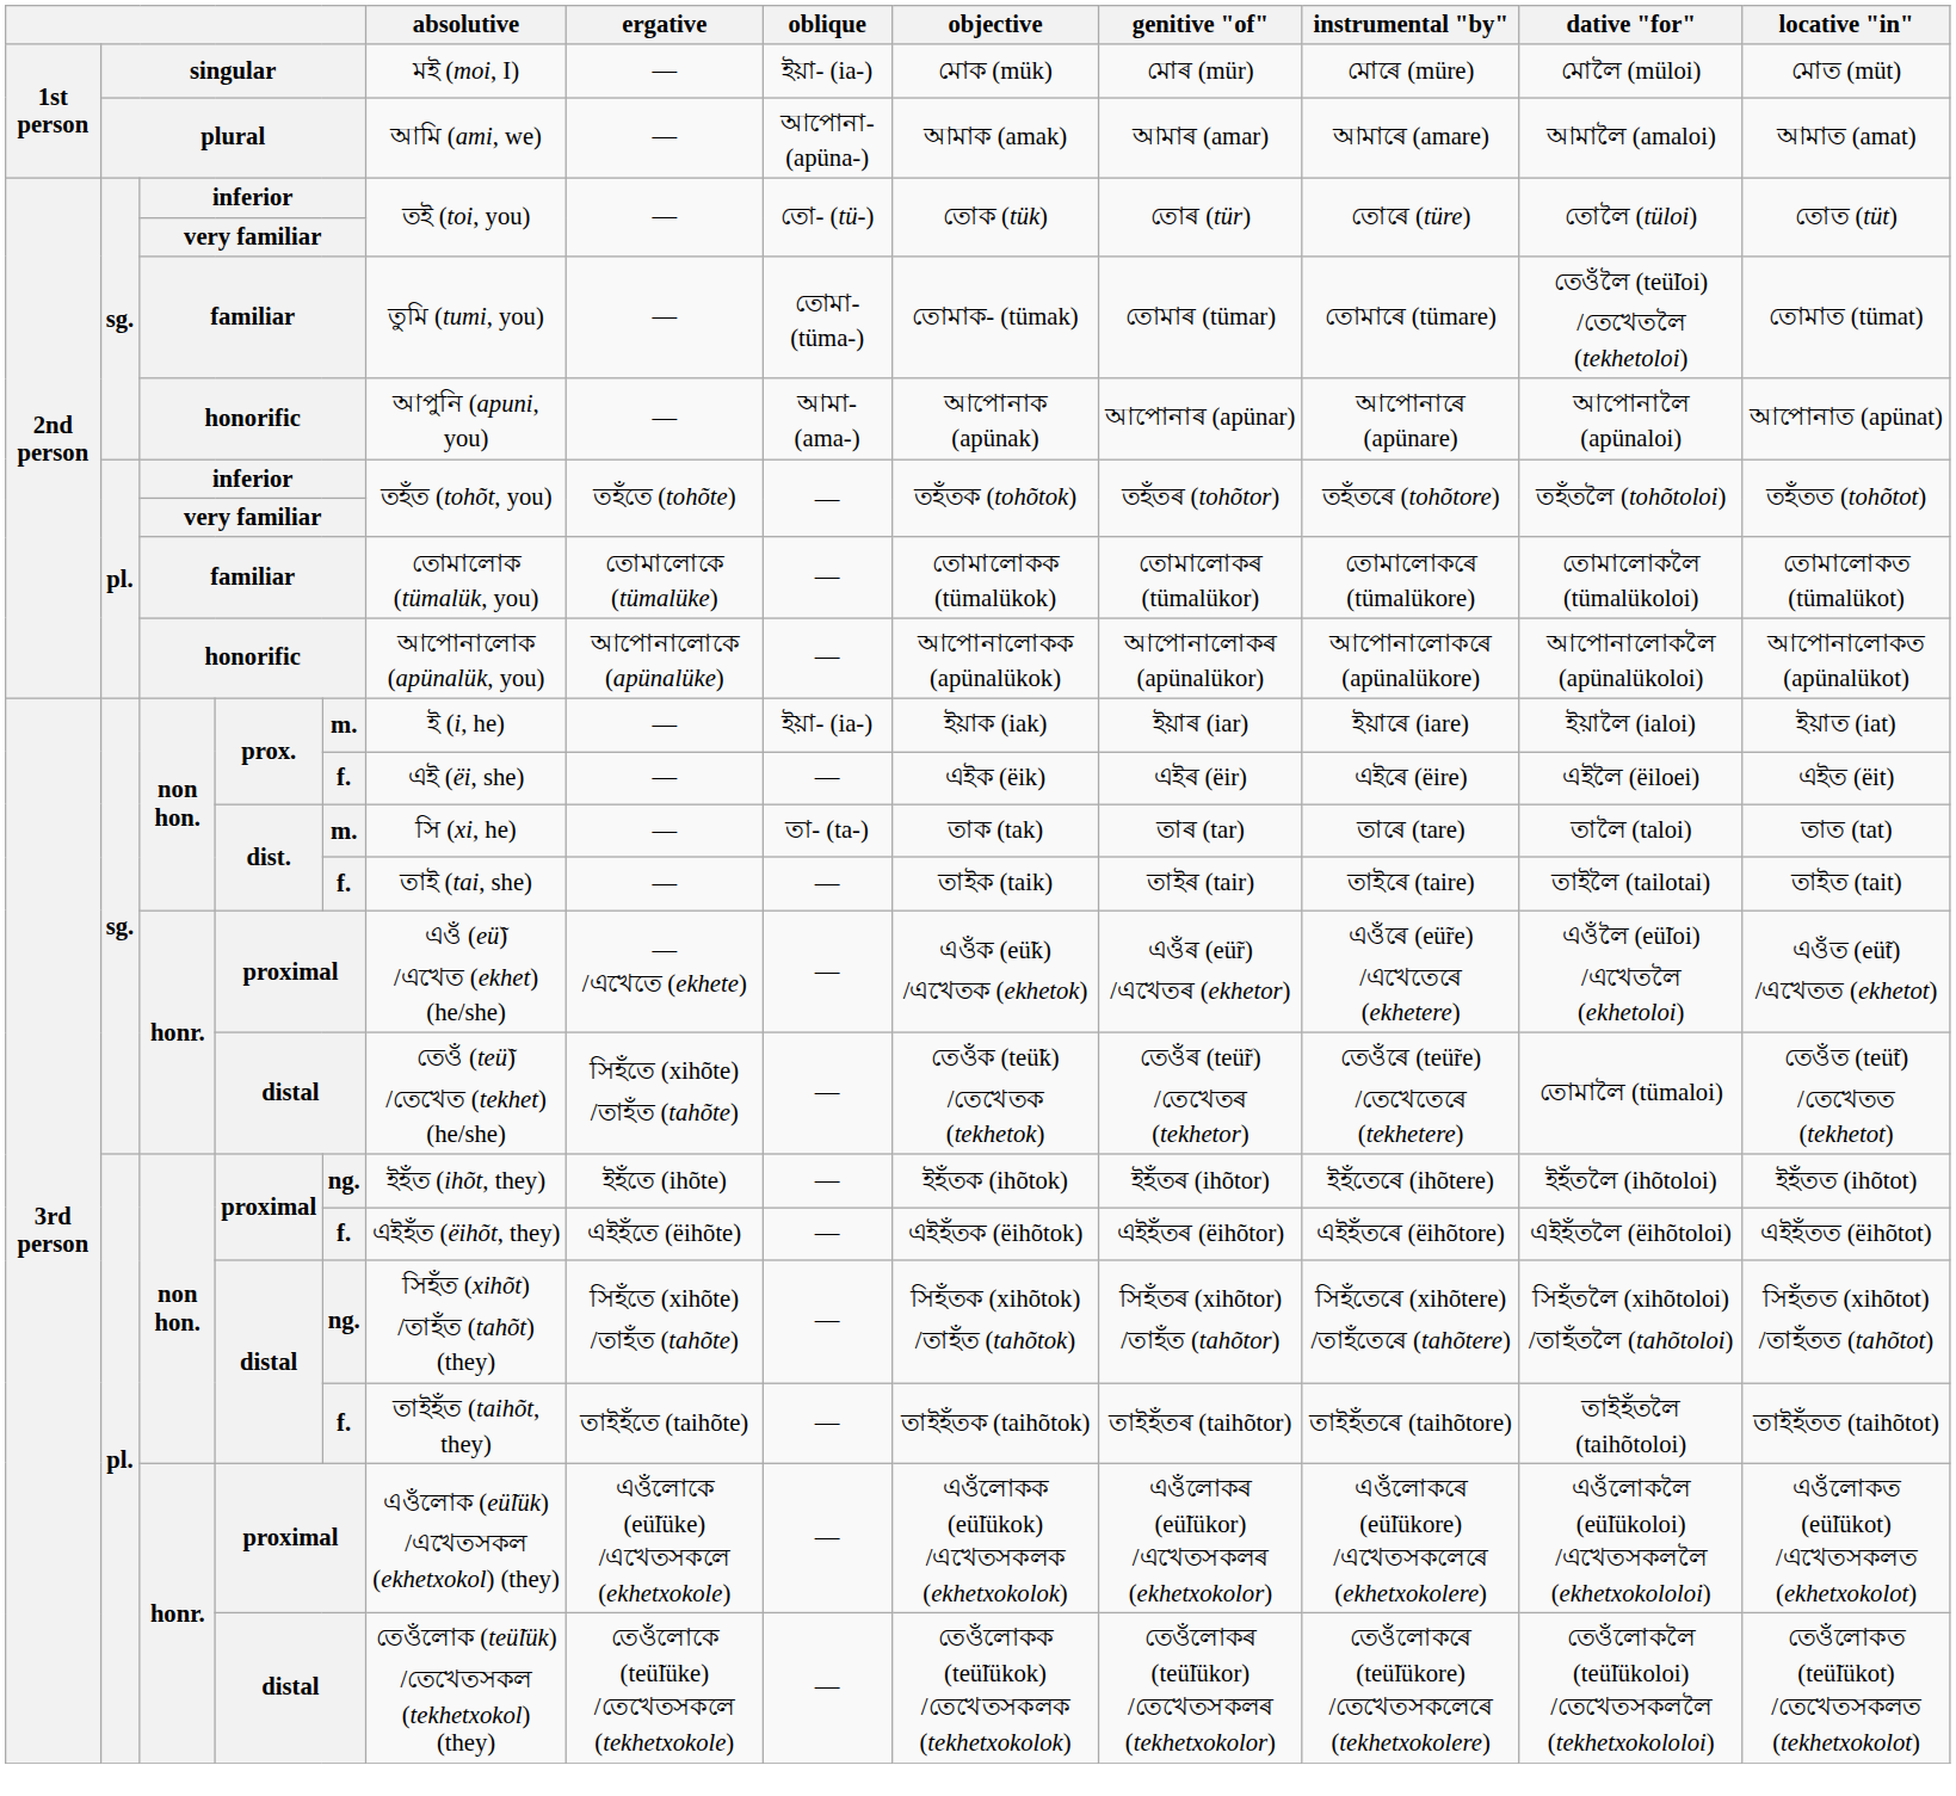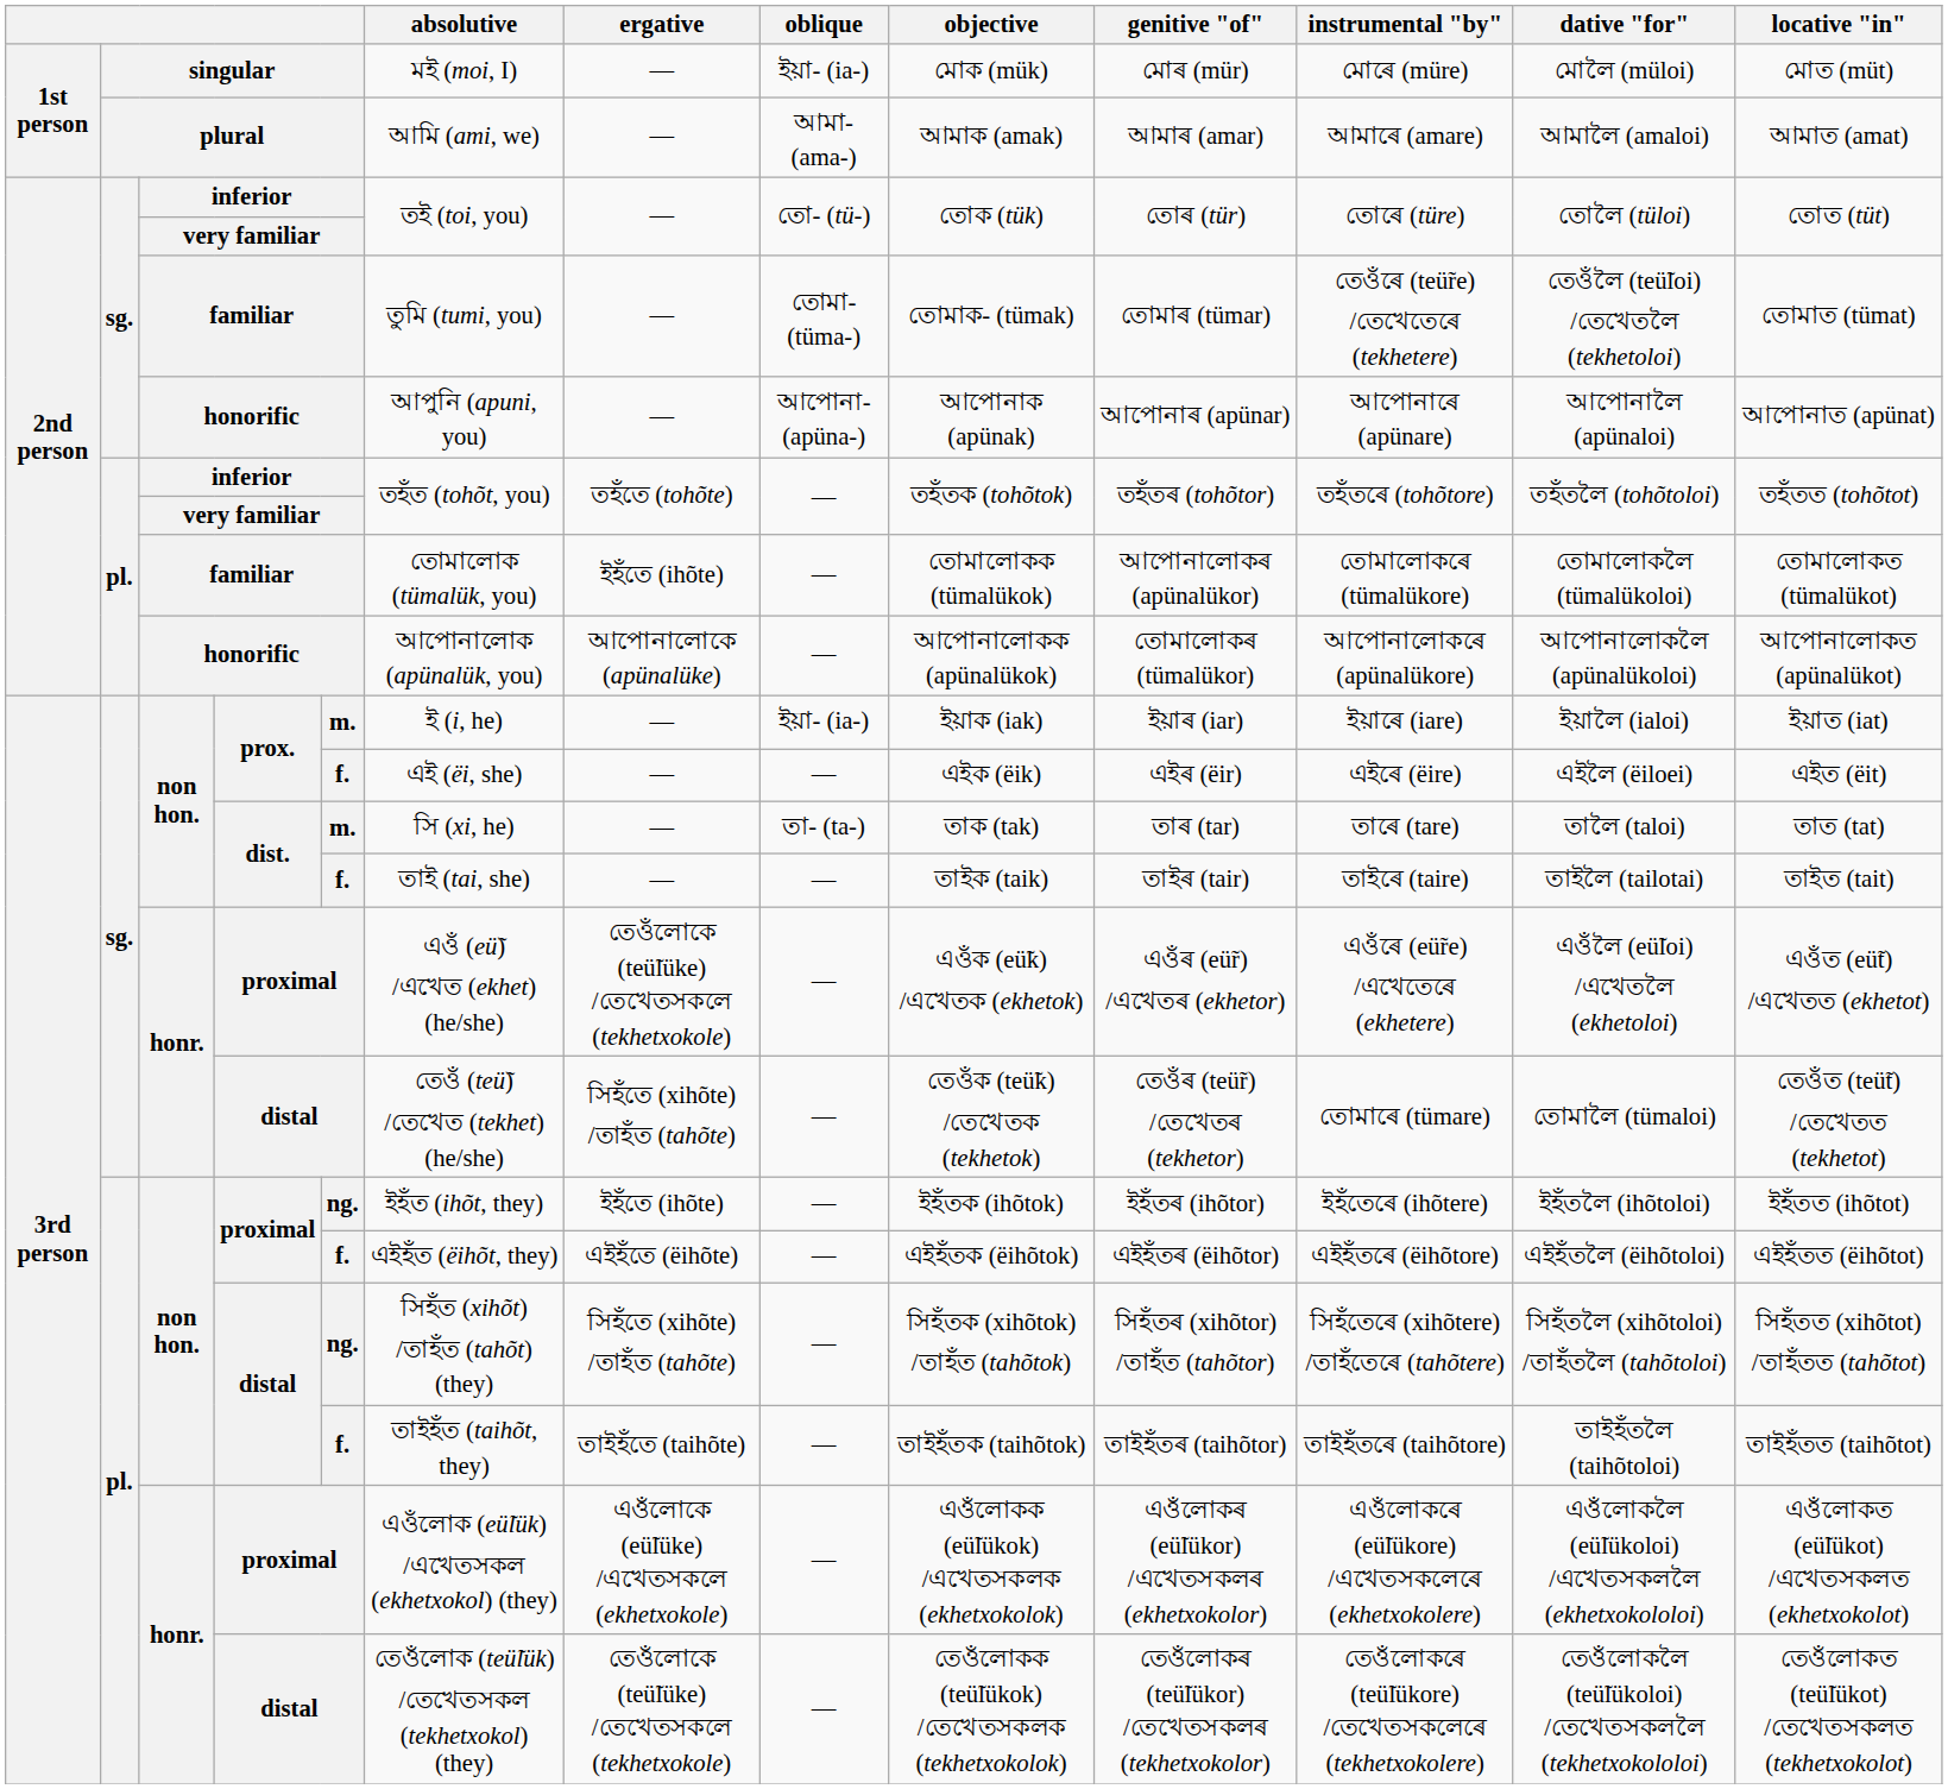 <table class="wikitable" style="text-align:center;width:100%">
 <tr>
 <th colspan="5"></th>
 <th>absolutive</th>
 <th>ergative</th>
 <th>oblique</th>
 <th>objective</th>
 <th>genitive "of"</th>
 <th>instrumental "by"</th>
 <th>dative "for"</th>
 <th>locative "in"</th>
 </tr>
 <tr>
 <th rowspan="2">1st person</th>
 <th colspan="4">singular</th>
 <td>মই (<em>moi</em>, I)</td>
 <td>—</td>
 <td>ইয়া- (ia-)</td>
 <td>মোক (mük) </td>
 <td>মোৰ (mür) </td>
 <td>মোৰে (müre) </td>
 <td>মোলৈ (müloi) </td>
 <td>মোত (müt) </td>
 </tr>
 <tr>
 <th colspan="4">plural</th>
 <td>আমি (<em>ami</em>, we)</td>
 <td>—</td>
-<td>আপোনা- (apüna-)</td>
+<td>আমা- (ama-)</td>
 <td>আমাক (amak)</td>
 <td>আমাৰ (amar)</td>
 <td>আমাৰে (amare)</td>
 <td>আমালৈ (amaloi)</td>
 <td>আমাত (amat)</td>
 </tr>
 <tr>
 <th rowspan="8">2nd person</th>
 <th rowspan="4">sg.</th>
 <th colspan="3">inferior</th>
 <td rowspan="2">তই (<em>toi</em>, you)</td>
 <td rowspan="2">—</td>
 <td rowspan="2">তো- (<em>tü-</em>)</td>
 <td rowspan="2">তোক (<em>tük</em>)</td>
 <td rowspan="2">তোৰ (<em>tür</em>)</td>
 <td rowspan="2">তোৰে (<em>türe</em>)</td>
 <td rowspan="2">তোলৈ (<em>tüloi</em>)</td>
 <td rowspan="2">তোত (<em>tüt</em>)</td>
 </tr>
 <tr>
 <th colspan="3">very familiar</th>
 </tr>
 <tr>
 <th colspan="3">familiar</th>
 <td>তুমি (<em>tumi</em>, you)</td>
 <td>—</td>
 <td>তোমা- (tüma-)</td>
 <td>তোমাক- (tümak)</td>
 <td>তোমাৰ (tümar)</td>
-<td>তোমাৰে (tümare)</td>
+<td>তেওঁৰে (teü̃re)<br>/তেখেতেৰে (<em>tekhetere</em>)</td>
 <td>তেওঁলৈ (teü̃loi)<br>/তেখেতলৈ (<em>tekhetoloi</em>)</td>
 <td>তোমাত (tümat)</td>
 </tr>
 <tr>
 <th colspan="3">honorific</th>
 <td>আপুনি (<em>apuni</em>, you)</td>
 <td>—</td>
-<td>আমা- (ama-)</td>
+<td>আপোনা- (apüna-)</td>
 <td>আপোনাক (apünak)</td>
 <td>আপোনাৰ (apünar)</td>
 <td>আপোনাৰে (apünare)</td>
 <td>আপোনালৈ (apünaloi)</td>
 <td>আপোনাত (apünat)</td>
 </tr>
 <tr>
 <th rowspan="4">pl.</th>
 <th colspan="3">inferior</th>
 <td rowspan="2">তহঁত (<em>tohõt</em>, you)</td>
 <td rowspan="2">তহঁতে (<em>tohõte</em>)</td>
 <td rowspan="2">—</td>
 <td rowspan="2">তহঁতক (<em>tohõtok</em>)</td>
 <td rowspan="2">তহঁতৰ (<em>tohõtor</em>)</td>
 <td rowspan="2">তহঁতৰে (<em>tohõtore</em>)</td>
 <td rowspan="2">তহঁতলৈ (<em>tohõtoloi</em>)</td>
 <td rowspan="2">তহঁতত (<em>tohõtot</em>)</td>
 </tr>
 <tr>
 <th colspan="3">very familiar</th>
 </tr>
 <tr>
 <th colspan="3">familiar</th>
 <td>তোমালোক (<em>tümalük</em>, you)</td>
-<td>তোমালোকে (<em>tümalüke</em>)</td>
+<td>ইহঁতে (ihõte)</td>
 <td>—</td>
 <td>তোমালোকক (tümalükok)</td>
-<td>তোমালোকৰ (tümalükor)</td>
+<td>আপোনালোকৰ (apünalükor)</td>
 <td>তোমালোকৰে (tümalükore)</td>
 <td>তোমালোকলৈ (tümalükoloi)</td>
 <td>তোমালোকত (tümalükot)</td>
 </tr>
 <tr>
 <th colspan="3">honorific</th>
 <td>আপোনালোক (<em>apünalük</em>, you)</td>
 <td>আপোনালোকে (<em>apünalüke</em>)</td>
 <td>—</td>
 <td>আপোনালোকক (apünalükok)</td>
-<td>আপোনালোকৰ (apünalükor)</td>
+<td>তোমালোকৰ (tümalükor)</td>
 <td>আপোনালোকৰে (apünalükore)</td>
 <td>আপোনালোকলৈ (apünalükoloi)</td>
 <td>আপোনালোকত (apünalükot)</td>
 </tr>
 <tr>
 <th rowspan="14">3rd person</th>
 <th rowspan="6">sg.</th>
 <th rowspan="4">non hon.</th>
 <th rowspan="2">prox.</th>
 <th>m.</th>
 <td>ই (<em>i</em>, he)</td>
 <td>—</td>
 <td>ইয়া- (ia-)</td>
 <td>ইয়াক (iak)</td>
 <td>ইয়াৰ (iar)</td>
 <td>ইয়াৰে (iare)</td>
 <td>ইয়ালৈ (ialoi)</td>
 <td>ইয়াত (iat)</td>
 </tr>
 <tr>
 <th>f.</th>
 <td>এই (<em>ëi</em>, she)</td>
 <td>—</td>
 <td>—</td>
 <td>এইক (ëik)</td>
 <td>এইৰ (ëir)</td>
 <td>এইৰে (ëire)</td>
 <td>এইলৈ (ëiloei)</td>
 <td>এইত (ëit)</td>
 </tr>
 <tr>
 <th rowspan="2">dist.</th>
 <th>m.</th>
 <td>সি (<em>xi</em>, he)</td>
 <td>—</td>
 <td>তা- (ta-)</td>
 <td>তাক (tak)</td>
 <td>তাৰ (tar)</td>
 <td>তাৰে (tare)</td>
 <td>তালৈ (taloi)</td>
 <td>তাত (tat)</td>
 </tr>
 <tr>
 <th>f.</th>
 <td>তাই (<em>tai</em>, she)</td>
 <td>—</td>
 <td>—</td>
 <td>তাইক (taik)</td>
 <td>তাইৰ (tair)</td>
 <td>তাইৰে (taire)</td>
 <td>তাইলৈ (tailotai)</td>
 <td>তাইত (tait)</td>
 </tr>
 <tr>
 <th rowspan="2">honr.</th>
 <th colspan="2">proximal</th>
 <td>এওঁ (<em>eü̃</em>)<br>/এখেত (<em>ekhet</em>) (he/she)</td>
-<td>—<br>/এখেতে (<em>ekhete</em>)</td>
+<td>তেওঁলোকে (teü̃lüke)<br>/তেখেতসকলে (<em>tekhetxokole</em>)</td>
 <td>—</td>
 <td>এওঁক (eü̃k)<br>/এখেতক (<em>ekhetok</em>)</td>
 <td>এওঁৰ (eü̃r)<br>/এখেতৰ (<em>ekhetor</em>)</td>
 <td>এওঁৰে (eü̃re)<br>/এখেতেৰে (<em>ekhetere</em>)</td>
 <td>এওঁলৈ (eü̃loi)<br>/এখেতলৈ (<em>ekhetoloi</em>)</td>
 <td>এওঁত (eü̃t)<br>/এখেতত (<em>ekhetot</em>)</td>
 </tr>
 <tr>
 <th colspan="2">distal</th>
 <td>তেওঁ (<em>teü̃</em>)<br>/তেখেত (<em>tekhet</em>) (he/she)</td>
 <td>সিহঁতে (xihõte)<br>/তাহঁত (<em>tahõte</em>)</td>
 <td>—</td>
 <td>তেওঁক (teü̃k)<br>/তেখেতক (<em>tekhetok</em>)</td>
 <td>তেওঁৰ (teü̃r)<br>/তেখেতৰ (<em>tekhetor</em>)</td>
-<td>তেওঁৰে (teü̃re)<br>/তেখেতেৰে (<em>tekhetere</em>)</td>
+<td>তোমাৰে (tümare)</td>
 <td>তোমালৈ (tümaloi)</td>
 <td>তেওঁত (teü̃t)<br>/তেখেতত (<em>tekhetot</em>)</td>
 </tr>
 <tr>
 <th rowspan="6">pl.</th>
 <th rowspan="4">non hon.</th>
 <th rowspan="2">proximal</th>
 <th>ng.</th>
 <td>ইহঁত (<em>ihõt</em>, they)</td>
 <td>ইহঁতে (ihõte)</td>
 <td>—</td>
 <td>ইহঁতক (ihõtok)</td>
 <td>ইহঁতৰ (ihõtor)</td>
 <td>ইহঁতেৰে (ihõtere)</td>
 <td>ইহঁতলৈ (ihõtoloi)</td>
 <td>ইহঁতত (ihõtot)</td>
 </tr>
 <tr>
 <th>f.</th>
 <td>এইহঁত (<em>ëihõt</em>, they)</td>
 <td>এইহঁতে (ëihõte)</td>
 <td>—</td>
 <td>এইহঁতক (ëihõtok)</td>
 <td>এইহঁতৰ (ëihõtor)</td>
 <td>এইহঁতৰে (ëihõtore)</td>
 <td>এইহঁতলৈ (ëihõtoloi)</td>
 <td>এইহঁতত (ëihõtot)</td>
 </tr>
 <tr>
 <th rowspan="2">distal</th>
 <th>ng.</th>
 <td>সিহঁত (<em>xihõt</em>)<br>/তাহঁত (<em>tahõt</em>) (they)</td>
 <td>সিহঁতে (xihõte)<br>/তাহঁত (<em>tahõte</em>)</td>
 <td>—</td>
 <td>সিহঁতক (xihõtok)<br>/তাহঁত (<em>tahõtok</em>)</td>
 <td>সিহঁতৰ (xihõtor)<br>/তাহঁত (<em>tahõtor</em>)</td>
 <td>সিহঁতেৰে (xihõtere)<br>/তাহঁতেৰে (<em>tahõtere</em>)</td>
 <td>সিহঁতলৈ (xihõtoloi)<br>/তাহঁতলৈ (<em>tahõtoloi</em>)</td>
 <td>সিহঁতত (xihõtot)<br>/তাহঁতত (<em>tahõtot</em>)</td>
 </tr>
 <tr>
 <th>f.</th>
 <td>তাইহঁত (<em>taihõt</em>, they)</td>
 <td>তাইহঁতে (taihõte)</td>
 <td>—</td>
 <td>তাইহঁতক (taihõtok)</td>
 <td>তাইহঁতৰ (taihõtor)</td>
 <td>তাইহঁতৰে (taihõtore)</td>
 <td>তাইহঁতলৈ (taihõtoloi)</td>
 <td>তাইহঁতত (taihõtot)</td>
 </tr>
 <tr>
 <th rowspan="2">honr.</th>
 <th colspan="2">proximal</th>
 <td>এওঁলোক (<em>eü̃lük</em>)<br>/এখেতসকল (<em>ekhetxokol</em>) (they)</td>
 <td>এওঁলোকে (eü̃lüke)<br>/এখেতসকলে (<em>ekhetxokole</em>)</td>
 <td>—</td>
 <td>এওঁলোকক (eü̃lükok)<br>/এখেতসকলক (<em>ekhetxokolok</em>)</td>
 <td>এওঁলোকৰ (eü̃lükor)<br>/এখেতসকলৰ (<em>ekhetxokolor</em>)</td>
 <td>এওঁলোকৰে (eü̃lükore)<br>/এখেতসকলেৰে (<em>ekhetxokolere</em>)</td>
 <td>এওঁলোকলৈ (eü̃lükoloi)<br>/এখেতসকললৈ (<em>ekhetxokololoi</em>)</td>
 <td>এওঁলোকত (eü̃lükot)<br>/এখেতসকলত (<em>ekhetxokolot</em>)</td>
 </tr>
 <tr>
 <th colspan="2">distal</th>
 <td>তেওঁলোক (<em>teü̃lük</em>)<br>/তেখেতসকল (<em>tekhetxokol</em>) (they)</td>
 <td>তেওঁলোকে (teü̃lüke)<br>/তেখেতসকলে (<em>tekhetxokole</em>)</td>
 <td>—</td>
 <td>তেওঁলোকক (teü̃lükok)<br>/তেখেতসকলক (<em>tekhetxokolok</em>)</td>
 <td>তেওঁলোকৰ (teü̃lükor)<br>/তেখেতসকলৰ (<em>tekhetxokolor</em>)</td>
 <td>তেওঁলোকৰে (teü̃lükore)<br>/তেখেতসকলেৰে (<em>tekhetxokolere</em>)</td>
 <td>তেওঁলোকলৈ (teü̃lükoloi)<br>/তেখেতসকললৈ (<em>tekhetxokololoi</em>)</td>
 <td>তেওঁলোকত (teü̃lükot)<br>/তেখেতসকলত (<em>tekhetxokolot</em>)</td>
 </tr>
 </table>
